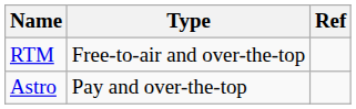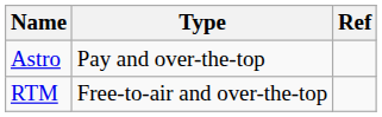 <table class="wikitable sortable">
 <tr>
 <th>Name</th>
 <th>Type</th>
 <th>Ref</th>
 </tr>
 <tr>
+<td><a href='#'>Astro</a></td>
+<td>Pay and over-the-top</td>
+<td></td>
+</tr>
+<tr>
 <td><a href='#'>RTM</a></td>
 <td>Free-to-air and over-the-top</td>
 <td></td>
 </tr>
-<tr>
-<td><a href='#'>Astro</a></td>
-<td>Pay and over-the-top</td>
-<td></td>
-</tr>
 </table>
